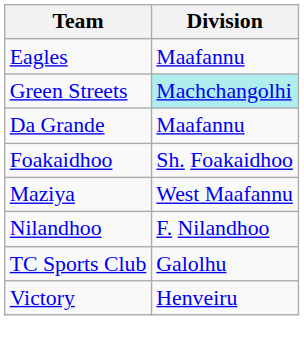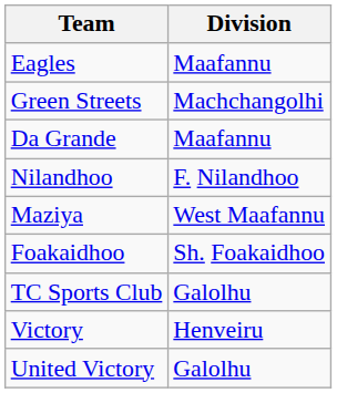 <table class="wikitable sortable" style="text-align: left;">
 <tr>
 <th>Team</th>
 <th>Division</th>
 </tr>
 <tr>
 <td><a href='#'>Eagles</a></td>
 <td><a href='#'>Maafannu</a></td>
 </tr>
 <tr>
 <td><a href='#'>Green Streets</a></td>
-<td style="background: paleturquoise;"><a href='#'>Machchangolhi</a></td>
+<td><a href='#'>Machchangolhi</a></td>
 </tr>
 <tr>
 <td><a href='#'>Da Grande</a></td>
 <td><a href='#'>Maafannu</a></td>
 </tr>
 <tr>
-<td><a href='#'>Foakaidhoo</a></td>
-<td><a href='#'>Sh.</a> <a href='#'>Foakaidhoo</a></td>
+<td><a href='#'>Nilandhoo</a></td>
+<td><a href='#'>F.</a> <a href='#'>Nilandhoo</a></td>
 </tr>
 <tr>
 <td><a href='#'>Maziya</a></td>
 <td><a href='#'>West Maafannu</a></td>
 </tr>
 <tr>
-<td><a href='#'>Nilandhoo</a></td>
-<td><a href='#'>F.</a> <a href='#'>Nilandhoo</a></td>
+<td><a href='#'>Foakaidhoo</a></td>
+<td><a href='#'>Sh.</a> <a href='#'>Foakaidhoo</a></td>
 </tr>
 <tr>
 <td><a href='#'>TC Sports Club</a></td>
 <td><a href='#'>Galolhu</a></td>
 </tr>
 <tr>
 <td><a href='#'>Victory</a></td>
 <td><a href='#'>Henveiru</a></td>
 </tr>
+<tr>
+<td><a href='#'>United Victory</a></td>
+<td><a href='#'>Galolhu</a></td>
+</tr>
 </table>
